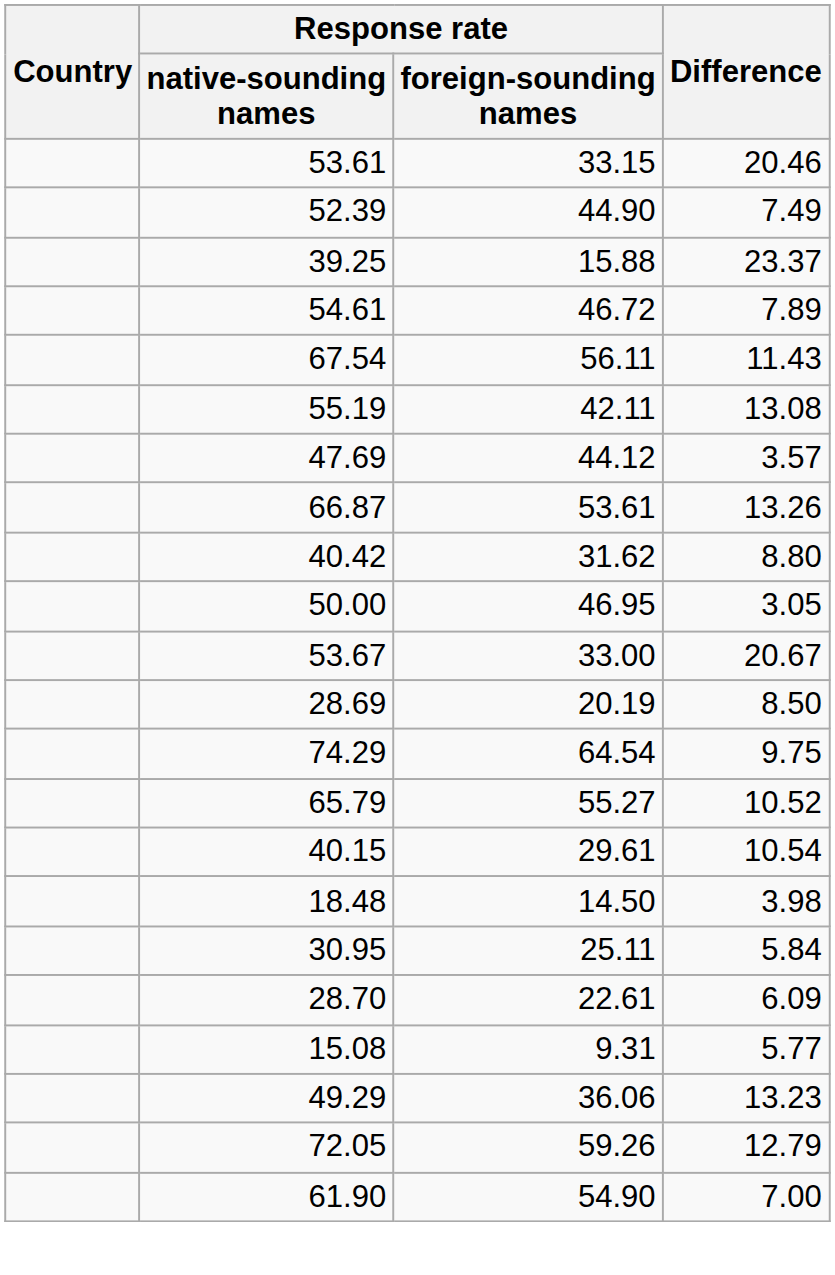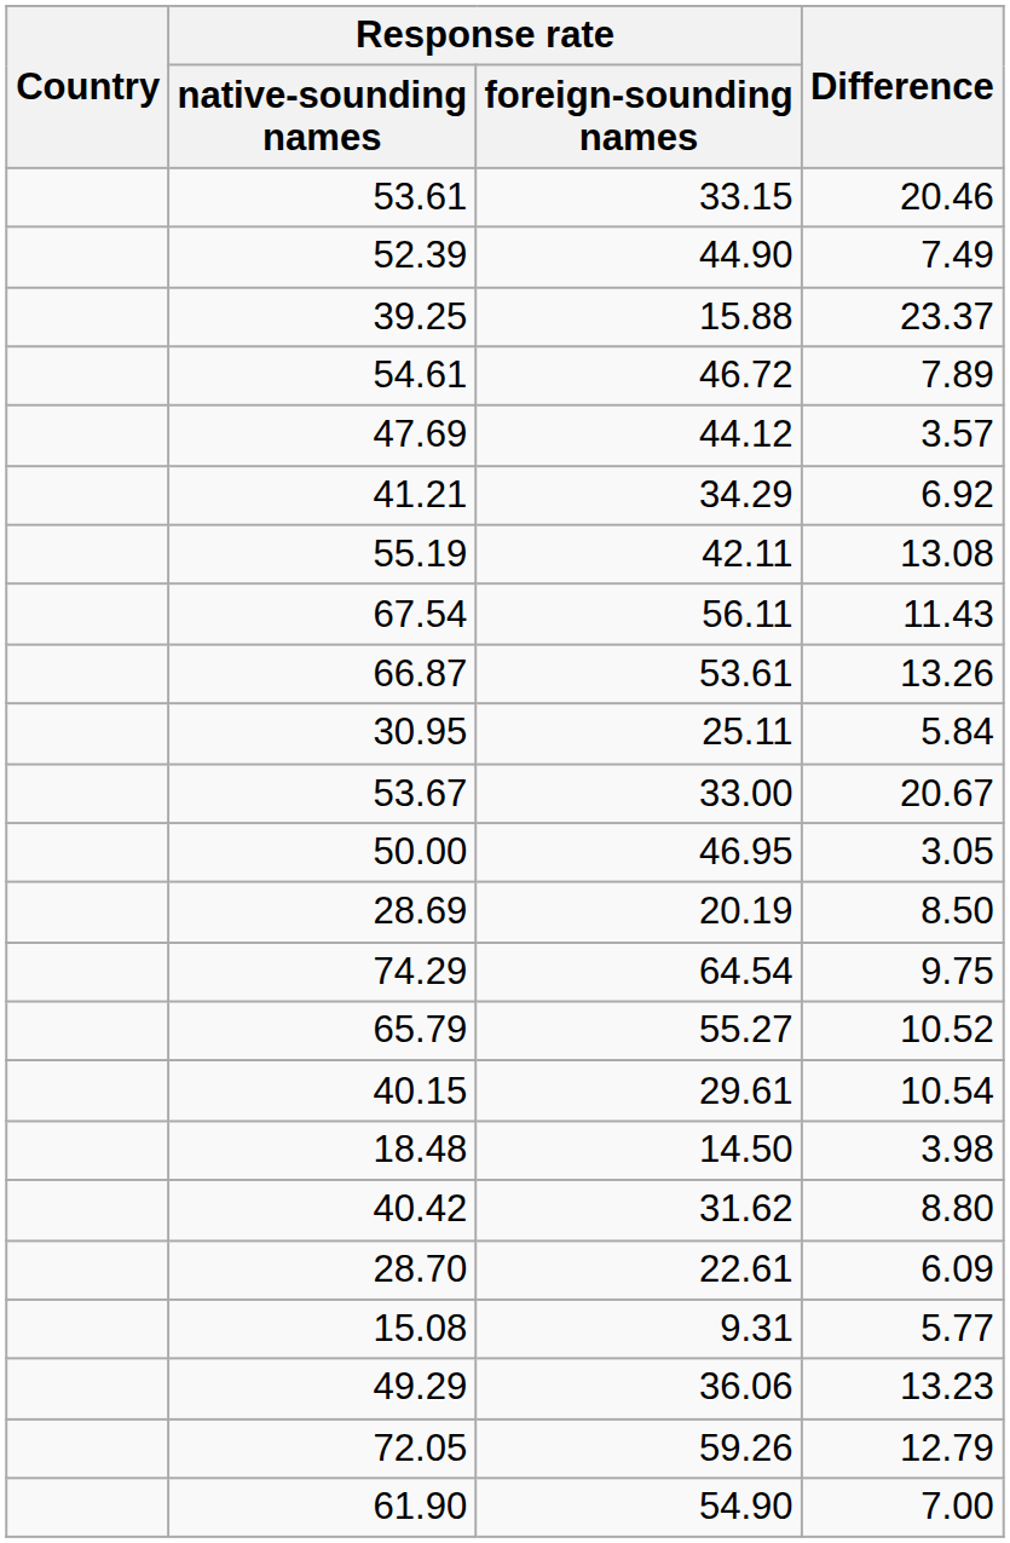 <table class="wikitable sortable" style="margin-left:auto;margin-right:auto;text-align: right">
 <tr>
 <th rowspan="2">Country</th>
 <th colspan="2">Response rate</th>
 <th rowspan="2">Difference</th>
 </tr>
 <tr>
 <th data-sort-type="number">native-sounding<br> names</th>
 <th data-sort-type="number">foreign-sounding<br> names</th>
 </tr>
 <tr>
 <td align="left"></td>
 <td>53.61</td>
 <td>33.15</td>
 <td>20.46</td>
 </tr>
 <tr>
 <td align="left"></td>
 <td>52.39</td>
 <td>44.90</td>
 <td>7.49</td>
 </tr>
 <tr>
 <td align="left"></td>
 <td>39.25</td>
 <td>15.88</td>
 <td>23.37</td>
 </tr>
 <tr>
 <td align="left"></td>
 <td>54.61</td>
 <td>46.72</td>
 <td>7.89</td>
 </tr>
 <tr>
 <td align="left"></td>
-<td>67.54</td>
-<td>56.11</td>
-<td>11.43</td>
+<td>47.69</td>
+<td>44.12</td>
+<td>3.57</td>
+</tr>
+<tr>
+<td align="left"></td>
+<td>41.21</td>
+<td>34.29</td>
+<td>6.92</td>
 </tr>
 <tr>
 <td align="left"></td>
 <td>55.19</td>
 <td>42.11</td>
 <td>13.08</td>
 </tr>
 <tr>
 <td align="left"></td>
-<td>47.69</td>
-<td>44.12</td>
-<td>3.57</td>
+<td>67.54</td>
+<td>56.11</td>
+<td>11.43</td>
 </tr>
 <tr>
 <td align="left"></td>
 <td>66.87</td>
 <td>53.61</td>
 <td>13.26</td>
 </tr>
 <tr>
 <td align="left"></td>
-<td>40.42</td>
-<td>31.62</td>
-<td>8.80</td>
+<td>30.95</td>
+<td>25.11</td>
+<td>5.84</td>
+</tr>
+<tr>
+<td align="left"></td>
+<td>53.67</td>
+<td>33.00</td>
+<td>20.67</td>
 </tr>
 <tr>
 <td align="left"></td>
 <td>50.00</td>
 <td>46.95</td>
 <td>3.05</td>
-</tr>
-<tr>
-<td align="left"></td>
-<td>53.67</td>
-<td>33.00</td>
-<td>20.67</td>
 </tr>
 <tr>
 <td align="left"></td>
 <td>28.69</td>
 <td>20.19</td>
 <td>8.50</td>
 </tr>
 <tr>
 <td align="left"></td>
 <td>74.29</td>
 <td>64.54</td>
 <td>9.75</td>
 </tr>
 <tr>
 <td align="left"></td>
 <td>65.79</td>
 <td>55.27</td>
 <td>10.52</td>
 </tr>
 <tr>
 <td align="left"></td>
 <td>40.15</td>
 <td>29.61</td>
 <td>10.54</td>
 </tr>
 <tr>
 <td align="left"></td>
 <td>18.48</td>
 <td>14.50</td>
 <td>3.98</td>
 </tr>
 <tr>
 <td align="left"></td>
-<td>30.95</td>
-<td>25.11</td>
-<td>5.84</td>
+<td>40.42</td>
+<td>31.62</td>
+<td>8.80</td>
 </tr>
 <tr>
 <td align="left"></td>
 <td>28.70</td>
 <td>22.61</td>
 <td>6.09</td>
 </tr>
 <tr>
 <td align="left"></td>
 <td>15.08</td>
 <td>9.31</td>
 <td>5.77</td>
 </tr>
 <tr>
 <td align="left"></td>
 <td>49.29</td>
 <td>36.06</td>
 <td>13.23</td>
 </tr>
 <tr>
 <td align="left"></td>
 <td>72.05</td>
 <td>59.26</td>
 <td>12.79</td>
 </tr>
 <tr>
 <td align="left"></td>
 <td>61.90</td>
 <td>54.90</td>
 <td>7.00</td>
 </tr>
 </table>
